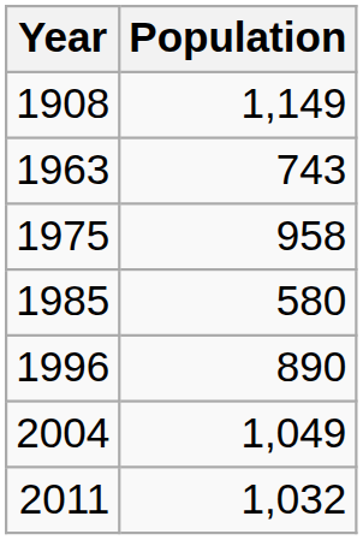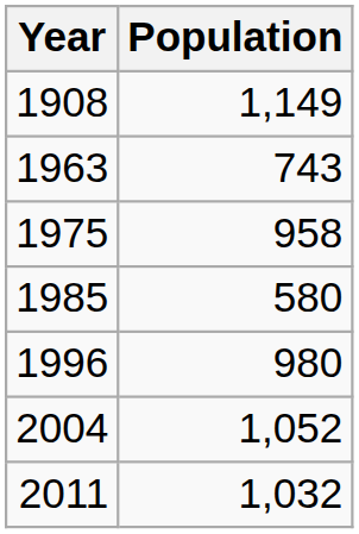 <table class="wikitable" style="line-height:1.1em;">
 <tr>
 <th>Year</th>
 <th>Population</th>
 </tr>
 <tr align="right">
 <td>1908</td>
 <td>1,149</td>
 </tr>
 <tr align="right">
 <td>1963</td>
 <td>743</td>
 </tr>
 <tr align="right">
 <td>1975</td>
 <td>958</td>
 </tr>
 <tr align="right">
 <td>1985</td>
 <td>580</td>
 </tr>
 <tr align="right">
 <td>1996</td>
-<td>890</td>
+<td>980</td>
 </tr>
 <tr align="right">
 <td>2004</td>
-<td>1,049</td>
+<td>1,052</td>
 </tr>
 <tr align="right">
 <td>2011</td>
 <td>1,032</td>
 </tr>
 </table>
